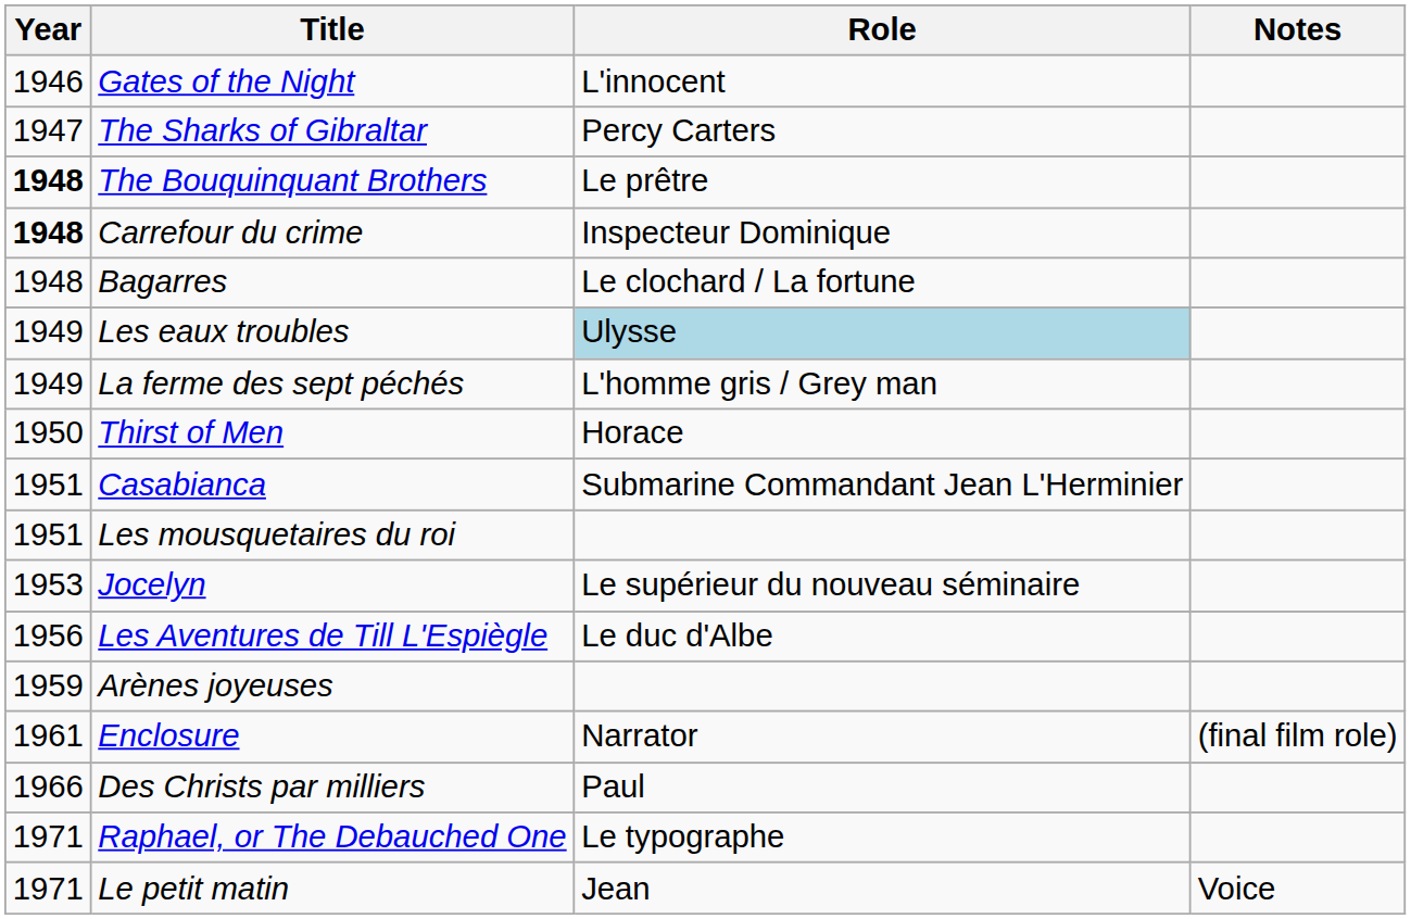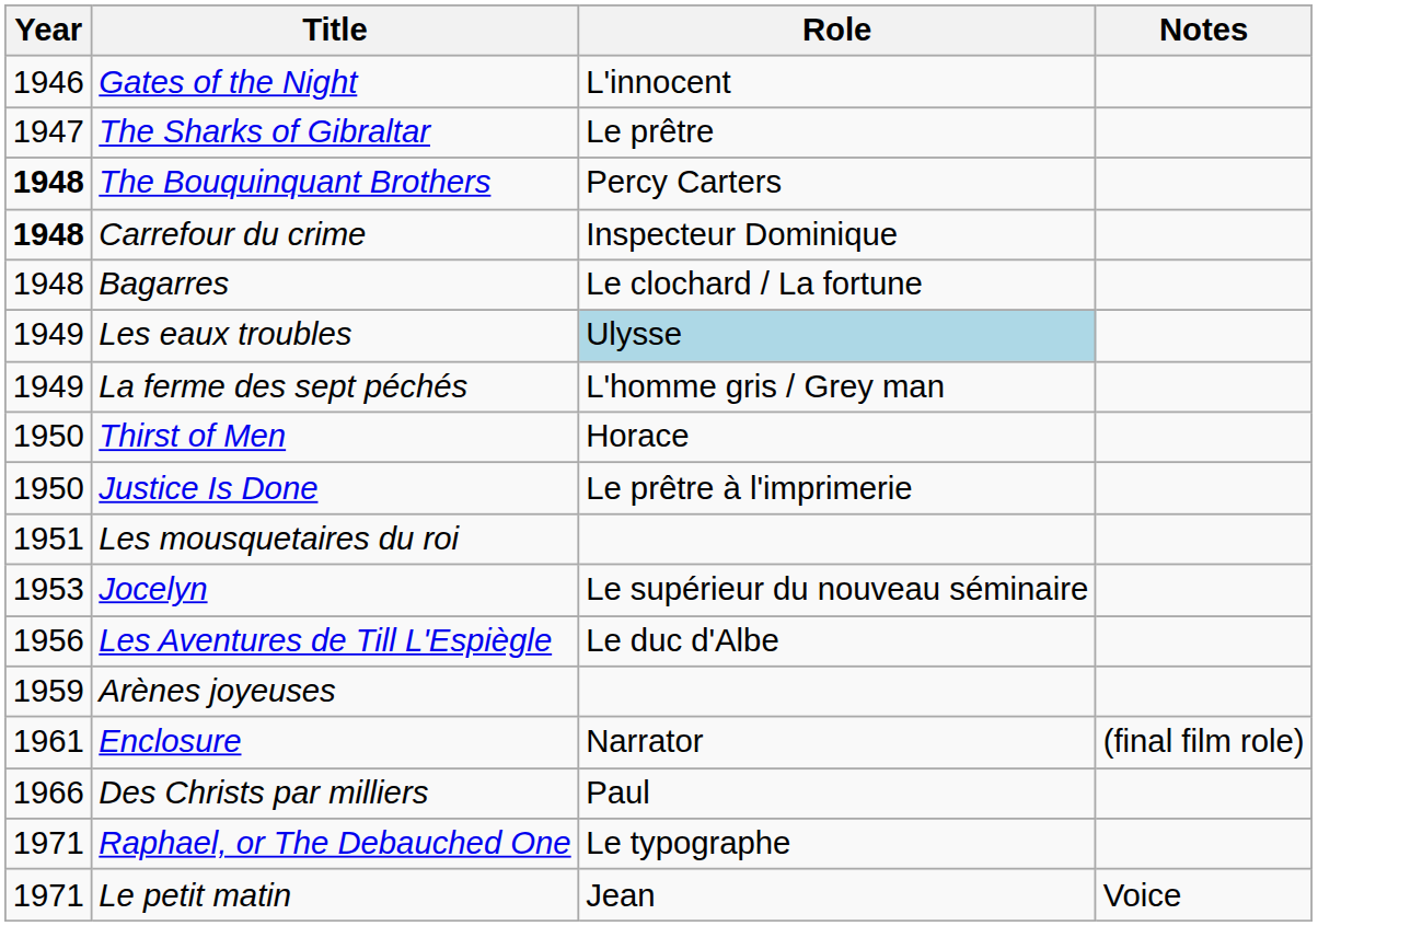 <table class="wikitable">
 <tr>
 <th>Year</th>
 <th>Title</th>
 <th>Role</th>
 <th>Notes</th>
 </tr>
 <tr>
 <td>1946</td>
 <td><em><a href='#'>Gates of the Night</a></em></td>
 <td>L'innocent</td>
 <td></td>
 </tr>
 <tr>
 <td>1947</td>
 <td><em><a href='#'>The Sharks of Gibraltar</a></em></td>
-<td>Percy Carters</td>
+<td>Le prêtre</td>
 <td></td>
 </tr>
 <tr>
 <td><strong>1948</strong></td>
 <td><em><a href='#'>The Bouquinquant Brothers</a></em></td>
-<td>Le prêtre</td>
+<td>Percy Carters</td>
 <td></td>
 </tr>
 <tr>
 <td><strong>1948</strong></td>
 <td><em>Carrefour du crime</em></td>
 <td>Inspecteur Dominique</td>
 <td></td>
 </tr>
 <tr>
 <td>1948</td>
 <td><em>Bagarres</em></td>
 <td>Le clochard / La fortune</td>
 <td></td>
 </tr>
 <tr>
 <td>1949</td>
 <td><em>Les eaux troubles</em></td>
 <td style="background: lightblue;">Ulysse</td>
 <td></td>
 </tr>
 <tr>
 <td>1949</td>
 <td><em>La ferme des sept péchés</em></td>
 <td>L'homme gris / Grey man</td>
 <td></td>
 </tr>
 <tr>
 <td>1950</td>
 <td><em><a href='#'>Thirst of Men</a></em></td>
 <td>Horace</td>
 <td></td>
 </tr>
 <tr>
-<td>1951</td>
-<td><em><a href='#'>Casabianca</a></em></td>
-<td>Submarine Commandant Jean L'Herminier</td>
+<td>1950</td>
+<td><em><a href='#'>Justice Is Done</a></em></td>
+<td>Le prêtre à l'imprimerie</td>
 <td></td>
 </tr>
 <tr>
 <td>1951</td>
 <td><em>Les mousquetaires du roi</em></td>
 <td></td>
 <td></td>
 </tr>
 <tr>
 <td>1953</td>
 <td><em><a href='#'>Jocelyn</a></em></td>
 <td>Le supérieur du nouveau séminaire</td>
 <td></td>
 </tr>
 <tr>
 <td>1956</td>
 <td><em><a href='#'>Les Aventures de Till L'Espiègle</a></em></td>
 <td>Le duc d'Albe</td>
 <td></td>
 </tr>
 <tr>
 <td>1959</td>
 <td><em>Arènes joyeuses</em></td>
 <td></td>
 <td></td>
 </tr>
 <tr>
 <td>1961</td>
 <td><em><a href='#'>Enclosure</a></em></td>
 <td>Narrator</td>
 <td>(final film role)</td>
 </tr>
 <tr>
 <td>1966</td>
 <td><em>Des Christs par milliers</em></td>
 <td>Paul</td>
 <td></td>
 </tr>
 <tr>
 <td>1971</td>
 <td><em><a href='#'>Raphael, or The Debauched One</a></em></td>
 <td>Le typographe</td>
 <td></td>
 </tr>
 <tr>
 <td>1971</td>
 <td><em>Le petit matin</em></td>
 <td>Jean</td>
 <td>Voice</td>
 </tr>
 </table>
